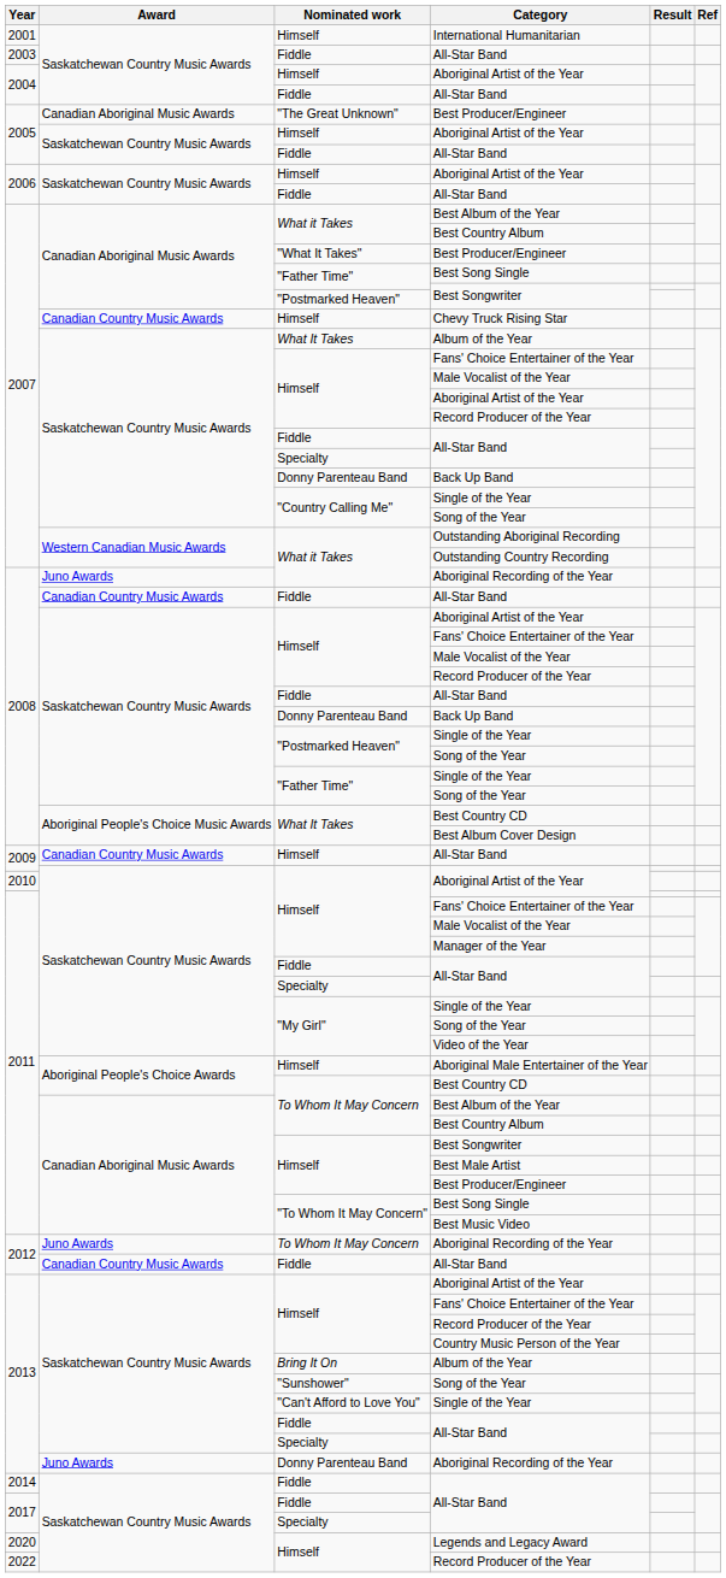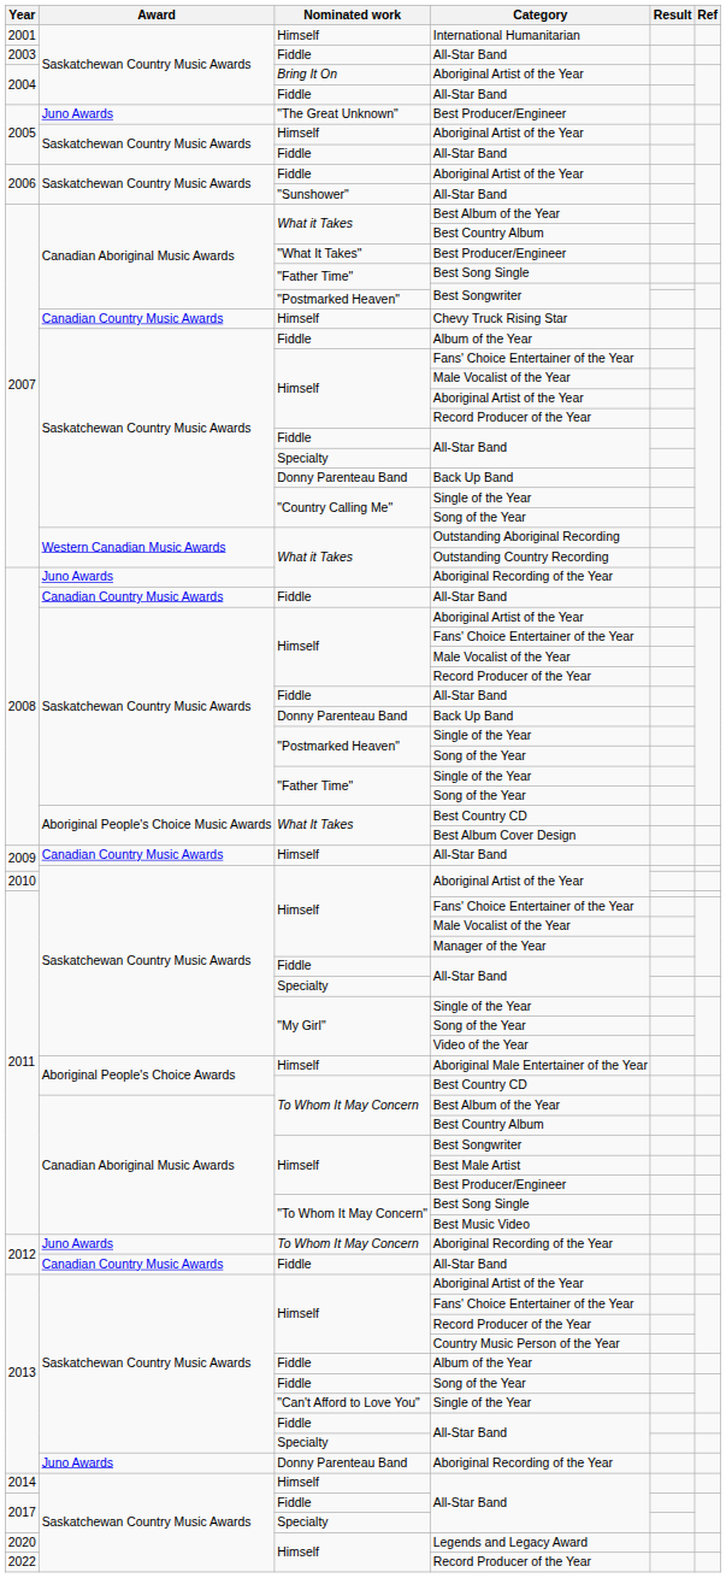 <table class="wikitable">
 <tr>
 <th style="text-align:center;">Year</th>
 <th style="text-align:center;">Award</th>
 <th style="text-align:center;">Nominated work</th>
 <th style="text-align:center;">Category</th>
 <th style="text-align:center;">Result</th>
 <th style="text-align:center;">Ref</th>
 </tr>
 <tr>
 <td>2001</td>
 <td rowspan=4>Saskatchewan Country Music Awards</td>
 <td>Himself</td>
 <td>International Humanitarian</td>
 <td></td>
 <td></td>
 </tr>
 <tr>
 <td>2003</td>
 <td>Fiddle</td>
 <td>All-Star Band</td>
 <td></td>
 <td></td>
 </tr>
 <tr>
 <td rowspan="2">2004</td>
-<td>Himself</td>
+<td><em>Bring It On</em></td>
 <td>Aboriginal Artist of the Year</td>
 <td></td>
 <td rowspan=2></td>
 </tr>
 <tr>
 <td>Fiddle</td>
 <td>All-Star Band</td>
 <td></td>
 </tr>
 <tr>
 <td rowspan="3">2005</td>
-<td>Canadian Aboriginal Music Awards</td>
+<td><a href='#'>Juno Awards</a></td>
 <td>"The Great Unknown"</td>
 <td>Best Producer/Engineer</td>
 <td></td>
 <td></td>
 </tr>
 <tr>
 <td rowspan="2">Saskatchewan Country Music Awards</td>
 <td>Himself</td>
 <td>Aboriginal Artist of the Year</td>
 <td></td>
 <td rowspan=2></td>
 </tr>
 <tr>
 <td>Fiddle</td>
 <td>All-Star Band</td>
 <td></td>
 </tr>
 <tr>
 <td rowspan="2">2006</td>
 <td rowspan="2">Saskatchewan Country Music Awards</td>
-<td>Himself</td>
+<td>Fiddle</td>
 <td>Aboriginal Artist of the Year</td>
 <td></td>
 <td rowspan=2></td>
 </tr>
 <tr>
-<td>Fiddle</td>
+<td>"Sunshower"</td>
 <td>All-Star Band</td>
 <td></td>
 </tr>
 <tr>
 <td rowspan="19">2007</td>
 <td rowspan="6">Canadian Aboriginal Music Awards</td>
 <td rowspan=2><em>What it Takes</em></td>
 <td>Best Album of the Year</td>
 <td></td>
 </tr>
 <tr>
 <td>Best Country Album</td>
 <td></td>
 </tr>
 <tr>
 <td>"What It Takes"</td>
 <td>Best Producer/Engineer</td>
 <td></td>
 <td></td>
 </tr>
 <tr>
 <td rowspan=2>"Father Time"</td>
 <td>Best Song Single</td>
 <td></td>
 <td></td>
 </tr>
 <tr>
 <td rowspan=2>Best Songwriter</td>
 <td></td>
 </tr>
 <tr>
 <td>"Postmarked Heaven"</td>
 <td></td>
 </tr>
 <tr>
 <td><a href='#'>Canadian Country Music Awards</a></td>
 <td>Himself</td>
 <td>Chevy Truck Rising Star</td>
 <td></td>
 <td></td>
 </tr>
 <tr>
 <td rowspan="10">Saskatchewan Country Music Awards</td>
-<td><em>What It Takes</em></td>
+<td>Fiddle</td>
 <td>Album of the Year</td>
 <td></td>
 <td rowspan=10></td>
 </tr>
 <tr>
 <td rowspan=4>Himself</td>
 <td>Fans' Choice Entertainer of the Year</td>
 <td></td>
 </tr>
 <tr>
 <td>Male Vocalist of the Year</td>
 <td></td>
 </tr>
 <tr>
 <td>Aboriginal Artist of the Year</td>
 <td></td>
 </tr>
 <tr>
 <td>Record Producer of the Year<br> </td>
 <td></td>
 </tr>
 <tr>
 <td>Fiddle</td>
 <td rowspan=2>All-Star Band</td>
 <td></td>
 </tr>
 <tr>
 <td>Specialty</td>
 <td></td>
 </tr>
 <tr>
 <td>Donny Parenteau Band</td>
 <td>Back Up Band</td>
 <td></td>
 </tr>
 <tr>
 <td rowspan=2>"Country Calling Me"</td>
 <td>Single of the Year</td>
 <td></td>
 </tr>
 <tr>
 <td>Song of the Year</td>
 <td></td>
 </tr>
 <tr>
 <td rowspan="2"><a href='#'>Western Canadian Music Awards</a></td>
 <td rowspan=3><em>What it Takes</em></td>
 <td>Outstanding Aboriginal Recording</td>
 <td></td>
 <td rowspan=2></td>
 </tr>
 <tr>
 <td>Outstanding Country Recording</td>
 <td></td>
 </tr>
 <tr>
 <td rowspan="14">2008</td>
 <td><a href='#'>Juno Awards</a></td>
 <td>Aboriginal Recording of the Year</td>
 <td></td>
 <td></td>
 </tr>
 <tr>
 <td><a href='#'>Canadian Country Music Awards</a></td>
 <td>Fiddle</td>
 <td>All-Star Band</td>
 <td></td>
 <td></td>
 </tr>
 <tr>
 <td rowspan="10">Saskatchewan Country Music Awards</td>
 <td rowspan=4>Himself</td>
 <td>Aboriginal Artist of the Year</td>
 <td></td>
 <td rowspan=10></td>
 </tr>
 <tr>
 <td>Fans' Choice Entertainer of the Year</td>
 <td></td>
 </tr>
 <tr>
 <td>Male Vocalist of the Year</td>
 <td></td>
 </tr>
 <tr>
 <td>Record Producer of the Year</td>
 <td></td>
 </tr>
 <tr>
 <td>Fiddle</td>
 <td>All-Star Band</td>
 <td></td>
 </tr>
 <tr>
 <td>Donny Parenteau Band</td>
 <td>Back Up Band</td>
 <td></td>
 </tr>
 <tr>
 <td rowspan=2>"Postmarked Heaven"</td>
 <td>Single of the Year</td>
 <td></td>
 </tr>
 <tr>
 <td>Song of the Year</td>
 <td></td>
 </tr>
 <tr>
 <td rowspan=2>"Father Time"</td>
 <td>Single of the Year</td>
 <td></td>
 </tr>
 <tr>
 <td>Song of the Year</td>
 <td></td>
 </tr>
 <tr>
 <td rowspan=2>Aboriginal People's Choice Music Awards</td>
 <td rowspan=2><em>What It Takes</em></td>
 <td>Best Country CD</td>
 <td></td>
 <td></td>
 </tr>
 <tr>
 <td>Best Album Cover Design</td>
 <td></td>
 <td></td>
 </tr>
 <tr>
 <td rowspan=2>2009</td>
 <td><a href='#'>Canadian Country Music Awards</a></td>
 <td>Himself</td>
 <td>All-Star Band</td>
 <td></td>
 <td></td>
 </tr>
 <tr>
 <td rowspan=11>Saskatchewan Country Music Awards</td>
 <td rowspan=6>Himself</td>
 <td rowspan=3>Aboriginal Artist of the Year</td>
 <td></td>
 <td></td>
 </tr>
 <tr>
 <td>2010</td>
 <td></td>
 <td></td>
 </tr>
 <tr>
 <td rowspan=18>2011</td>
 <td></td>
 <td></td>
 </tr>
 <tr>
 <td>Fans' Choice Entertainer of the Year</td>
 <td></td>
 </tr>
 <tr>
 <td>Male Vocalist of the Year</td>
 <td></td>
 </tr>
 <tr>
 <td>Manager of the Year</td>
 <td></td>
 </tr>
 <tr>
 <td>Fiddle</td>
 <td rowspan=2>All-Star Band</td>
 <td></td>
 </tr>
 <tr>
 <td>Specialty</td>
 <td></td>
 <td></td>
 </tr>
 <tr>
 <td rowspan=3>"My Girl"</td>
 <td>Single of the Year</td>
 <td></td>
 </tr>
 <tr>
 <td>Song of the Year</td>
 <td></td>
 </tr>
 <tr>
 <td>Video of the Year</td>
 <td></td>
 </tr>
 <tr>
 <td rowspan="2">Aboriginal People's Choice Awards</td>
 <td>Himself</td>
 <td>Aboriginal Male Entertainer of the Year</td>
 <td></td>
 <td></td>
 </tr>
 <tr>
 <td rowspan="3"><em>To Whom It May Concern</em></td>
 <td>Best Country CD</td>
 <td></td>
 <td></td>
 </tr>
 <tr>
 <td rowspan="7">Canadian Aboriginal Music Awards</td>
 <td>Best Album of the Year</td>
 <td></td>
 </tr>
 <tr>
 <td>Best Country Album</td>
 <td></td>
 <td></td>
 </tr>
 <tr>
 <td rowspan="3">Himself</td>
 <td>Best Songwriter</td>
 <td></td>
 <td></td>
 </tr>
 <tr>
 <td>Best Male Artist</td>
 <td></td>
 <td></td>
 </tr>
 <tr>
 <td>Best Producer/Engineer<br> </td>
 <td></td>
 <td></td>
 </tr>
 <tr>
 <td rowspan=2>"To Whom It May Concern"</td>
 <td>Best Song Single</td>
 <td></td>
 </tr>
 <tr>
 <td>Best Music Video</td>
 <td></td>
 <td></td>
 </tr>
 <tr>
 <td rowspan=2>2012</td>
 <td><a href='#'>Juno Awards</a></td>
 <td><em>To Whom It May Concern</em></td>
 <td>Aboriginal Recording of the Year</td>
 <td></td>
 <td></td>
 </tr>
 <tr>
 <td><a href='#'>Canadian Country Music Awards</a></td>
 <td>Fiddle</td>
 <td>All-Star Band</td>
 <td></td>
 <td></td>
 </tr>
 <tr>
 <td rowspan=10>2013</td>
 <td rowspan=9>Saskatchewan Country Music Awards</td>
 <td rowspan=4>Himself</td>
 <td>Aboriginal Artist of the Year</td>
 <td></td>
 <td></td>
 </tr>
 <tr>
 <td>Fans' Choice Entertainer of the Year</td>
 <td></td>
 </tr>
 <tr>
 <td>Record Producer of the Year</td>
 <td></td>
 </tr>
 <tr>
 <td>Country Music Person of the Year</td>
 <td></td>
 </tr>
 <tr>
-<td><em>Bring It On</em></td>
+<td>Fiddle</td>
 <td>Album of the Year</td>
 <td></td>
 <td></td>
 </tr>
 <tr>
-<td>"Sunshower"</td>
+<td>Fiddle</td>
 <td>Song of the Year</td>
 <td></td>
 </tr>
 <tr>
 <td>"Can't Afford to Love You"</td>
 <td>Single of the Year</td>
 <td></td>
 </tr>
 <tr>
 <td>Fiddle</td>
 <td rowspan=2>All-Star Band</td>
 <td></td>
 <td></td>
 </tr>
 <tr>
 <td>Specialty</td>
 <td></td>
 <td></td>
 </tr>
 <tr>
 <td><a href='#'>Juno Awards</a></td>
 <td>Donny Parenteau Band</td>
 <td>Aboriginal Recording of the Year</td>
 <td></td>
 <td></td>
 </tr>
 <tr>
 <td>2014</td>
 <td rowspan=5>Saskatchewan Country Music Awards</td>
-<td>Fiddle</td>
+<td>Himself</td>
 <td rowspan=3>All-Star Band</td>
 <td></td>
 <td></td>
 </tr>
 <tr>
 <td rowspan=2>2017</td>
 <td>Fiddle</td>
 <td></td>
 <td rowspan=2></td>
 </tr>
 <tr>
 <td>Specialty</td>
 <td></td>
 </tr>
 <tr>
 <td>2020</td>
 <td rowspan=2>Himself</td>
 <td>Legends and Legacy Award</td>
 <td></td>
 <td></td>
 </tr>
 <tr>
 <td>2022</td>
 <td>Record Producer of the Year<br> </td>
 <td></td>
 <td></td>
 </tr>
 </table>
